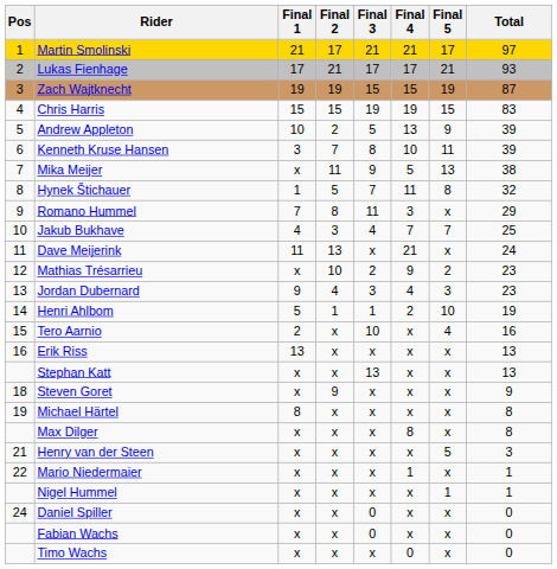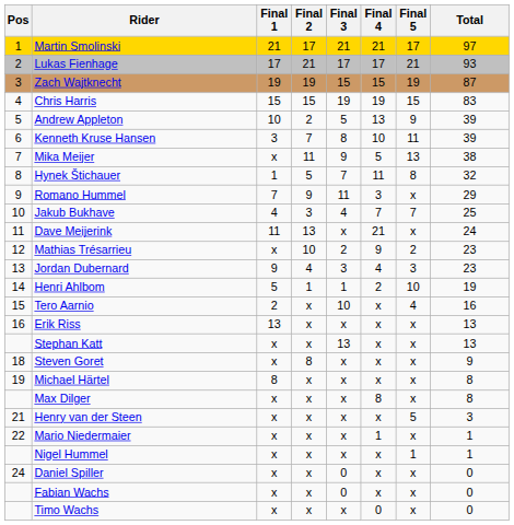 <table class="wikitable" style="font-size: 100%">
 <tr>
 <th width=20>Pos</th>
 <th width=300>Rider</th>
 <th width=40>Final 1</th>
 <th width=40>Final 2</th>
 <th width=40>Final 3</th>
 <th width=40>Final 4</th>
 <th width=40>Final 5</th>
 <th width=100>Total</th>
 </tr>
 <tr align=center style="background-color: gold;">
 <td>1</td>
 <td align="left"> <a href='#'>Martin Smolinski</a></td>
 <td>21</td>
 <td>17</td>
 <td>21</td>
 <td>21</td>
 <td>17</td>
 <td>97</td>
 </tr>
 <tr align=center style="background-color: silver;">
 <td>2</td>
 <td align="left"> <a href='#'>Lukas Fienhage</a></td>
 <td>17</td>
 <td>21</td>
 <td>17</td>
 <td>17</td>
 <td>21</td>
 <td>93</td>
 </tr>
 <tr align=center style="background-color: #cc9966;">
 <td>3</td>
 <td align="left"> <a href='#'>Zach Wajtknecht</a></td>
 <td>19</td>
 <td>19</td>
 <td>15</td>
 <td>15</td>
 <td>19</td>
 <td>87</td>
 </tr>
 <tr align=center>
 <td>4</td>
 <td align="left"> <a href='#'>Chris Harris</a></td>
 <td>15</td>
 <td>15</td>
 <td>19</td>
 <td>19</td>
 <td>15</td>
 <td>83</td>
 </tr>
 <tr align="center">
 <td>5</td>
 <td align="left"> <a href='#'>Andrew Appleton</a></td>
 <td>10</td>
 <td>2</td>
 <td>5</td>
 <td>13</td>
 <td>9</td>
 <td>39</td>
 </tr>
 <tr align="center">
 <td>6</td>
 <td align="left"> <a href='#'>Kenneth Kruse Hansen</a></td>
 <td>3</td>
 <td>7</td>
 <td>8</td>
 <td>10</td>
 <td>11</td>
 <td>39</td>
 </tr>
 <tr align="center">
 <td>7</td>
 <td align="left"> <a href='#'>Mika Meijer</a></td>
 <td>x</td>
 <td>11</td>
 <td>9</td>
 <td>5</td>
 <td>13</td>
 <td>38</td>
 </tr>
 <tr align="center">
 <td>8</td>
 <td align="left"> <a href='#'>Hynek Štichauer</a></td>
 <td>1</td>
 <td>5</td>
 <td>7</td>
 <td>11</td>
 <td>8</td>
 <td>32</td>
 </tr>
 <tr align="center">
 <td>9</td>
 <td align="left"> <a href='#'>Romano Hummel</a></td>
 <td>7</td>
-<td>8</td>
+<td>9</td>
 <td>11</td>
 <td>3</td>
 <td>x</td>
 <td>29</td>
 </tr>
 <tr align="center">
 <td>10</td>
 <td align="left"> <a href='#'>Jakub Bukhave</a></td>
 <td>4</td>
 <td>3</td>
 <td>4</td>
 <td>7</td>
 <td>7</td>
 <td>25</td>
 </tr>
 <tr align="center">
 <td>11</td>
 <td align="left"> <a href='#'>Dave Meijerink</a></td>
 <td>11</td>
 <td>13</td>
 <td>x</td>
 <td>21</td>
 <td>x</td>
 <td>24</td>
 </tr>
 <tr align="center">
 <td>12</td>
 <td align="left"> <a href='#'>Mathias Trésarrieu</a></td>
 <td>x</td>
 <td>10</td>
 <td>2</td>
 <td>9</td>
 <td>2</td>
 <td>23</td>
 </tr>
 <tr align="center">
 <td>13</td>
 <td align="left"> <a href='#'>Jordan Dubernard</a></td>
 <td>9</td>
 <td>4</td>
 <td>3</td>
 <td>4</td>
 <td>3</td>
 <td>23</td>
 </tr>
 <tr align="center">
 <td>14</td>
 <td align="left"> <a href='#'>Henri Ahlbom</a></td>
 <td>5</td>
 <td>1</td>
 <td>1</td>
 <td>2</td>
 <td>10</td>
 <td>19</td>
 </tr>
 <tr align="center">
 <td>15</td>
 <td align="left"> <a href='#'>Tero Aarnio</a></td>
 <td>2</td>
 <td>x</td>
 <td>10</td>
 <td>x</td>
 <td>4</td>
 <td>16</td>
 </tr>
 <tr align="center">
 <td>16</td>
 <td align="left"> <a href='#'>Erik Riss</a></td>
 <td>13</td>
 <td>x</td>
 <td>x</td>
 <td>x</td>
 <td>x</td>
 <td>13</td>
 </tr>
 <tr align="center">
 <td></td>
 <td align="left"> <a href='#'>Stephan Katt</a></td>
 <td>x</td>
 <td>x</td>
 <td>13</td>
 <td>x</td>
 <td>x</td>
 <td>13</td>
 </tr>
 <tr align="center">
 <td>18</td>
 <td align="left"> <a href='#'>Steven Goret</a></td>
 <td>x</td>
-<td>9</td>
+<td>8</td>
 <td>x</td>
 <td>x</td>
 <td>x</td>
 <td>9</td>
 </tr>
 <tr align="center">
 <td>19</td>
 <td align="left"> <a href='#'>Michael Härtel</a></td>
 <td>8</td>
 <td>x</td>
 <td>x</td>
 <td>x</td>
 <td>x</td>
 <td>8</td>
 </tr>
 <tr align="center">
 <td></td>
 <td align="left"> <a href='#'>Max Dilger</a></td>
 <td>x</td>
 <td>x</td>
 <td>x</td>
 <td>8</td>
 <td>x</td>
 <td>8</td>
 </tr>
 <tr align="center">
 <td>21</td>
 <td align="left"> <a href='#'>Henry van der Steen</a></td>
 <td>x</td>
 <td>x</td>
 <td>x</td>
 <td>x</td>
 <td>5</td>
 <td>3</td>
 </tr>
 <tr align="center">
 <td>22</td>
 <td align="left"> <a href='#'>Mario Niedermaier</a></td>
 <td>x</td>
 <td>x</td>
 <td>x</td>
 <td>1</td>
 <td>x</td>
 <td>1</td>
 </tr>
 <tr align="center">
 <td></td>
 <td align="left"> <a href='#'>Nigel Hummel</a></td>
 <td>x</td>
 <td>x</td>
 <td>x</td>
 <td>x</td>
 <td>1</td>
 <td>1</td>
 </tr>
 <tr align="center">
 <td>24</td>
 <td align="left"> <a href='#'>Daniel Spiller</a></td>
 <td>x</td>
 <td>x</td>
 <td>0</td>
 <td>x</td>
 <td>x</td>
 <td>0</td>
 </tr>
 <tr align="center">
 <td></td>
 <td align="left"> <a href='#'>Fabian Wachs</a></td>
 <td>x</td>
 <td>x</td>
 <td>0</td>
 <td>x</td>
 <td>x</td>
 <td>0</td>
 </tr>
 <tr align="center">
 <td></td>
 <td align="left"> <a href='#'>Timo Wachs</a></td>
 <td>x</td>
 <td>x</td>
 <td>x</td>
 <td>0</td>
 <td>x</td>
 <td>0</td>
 </tr>
 </table>
